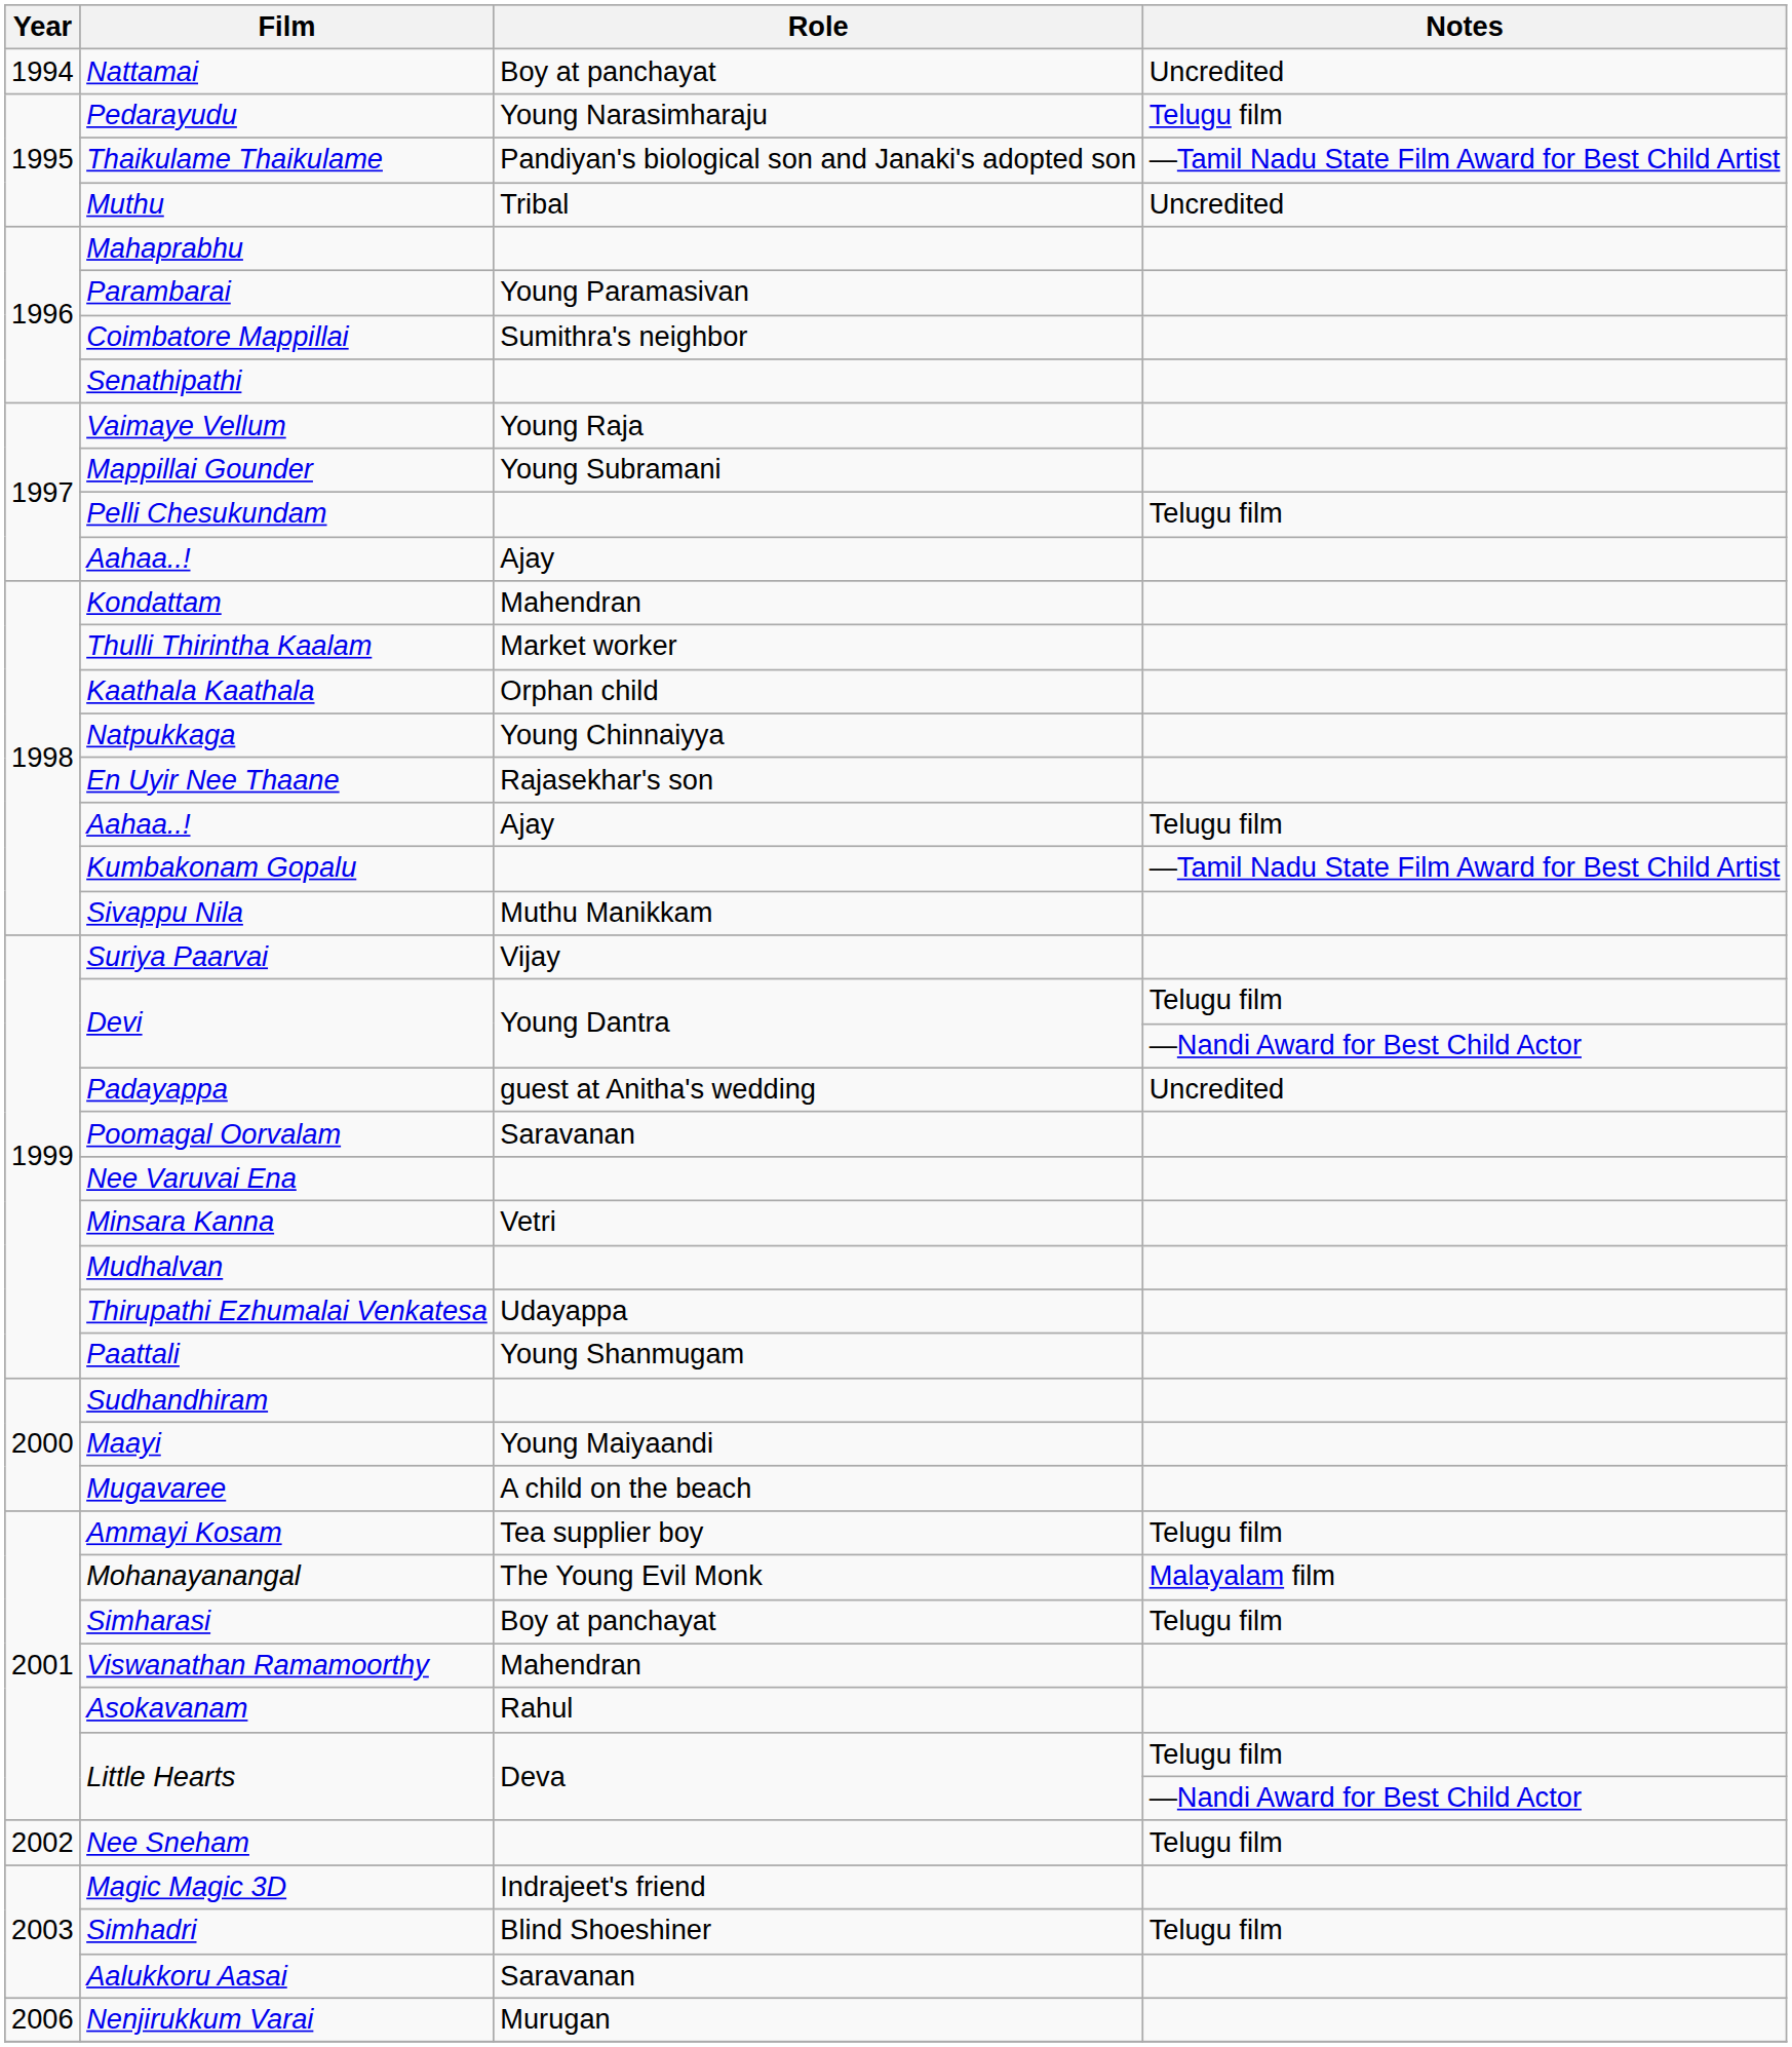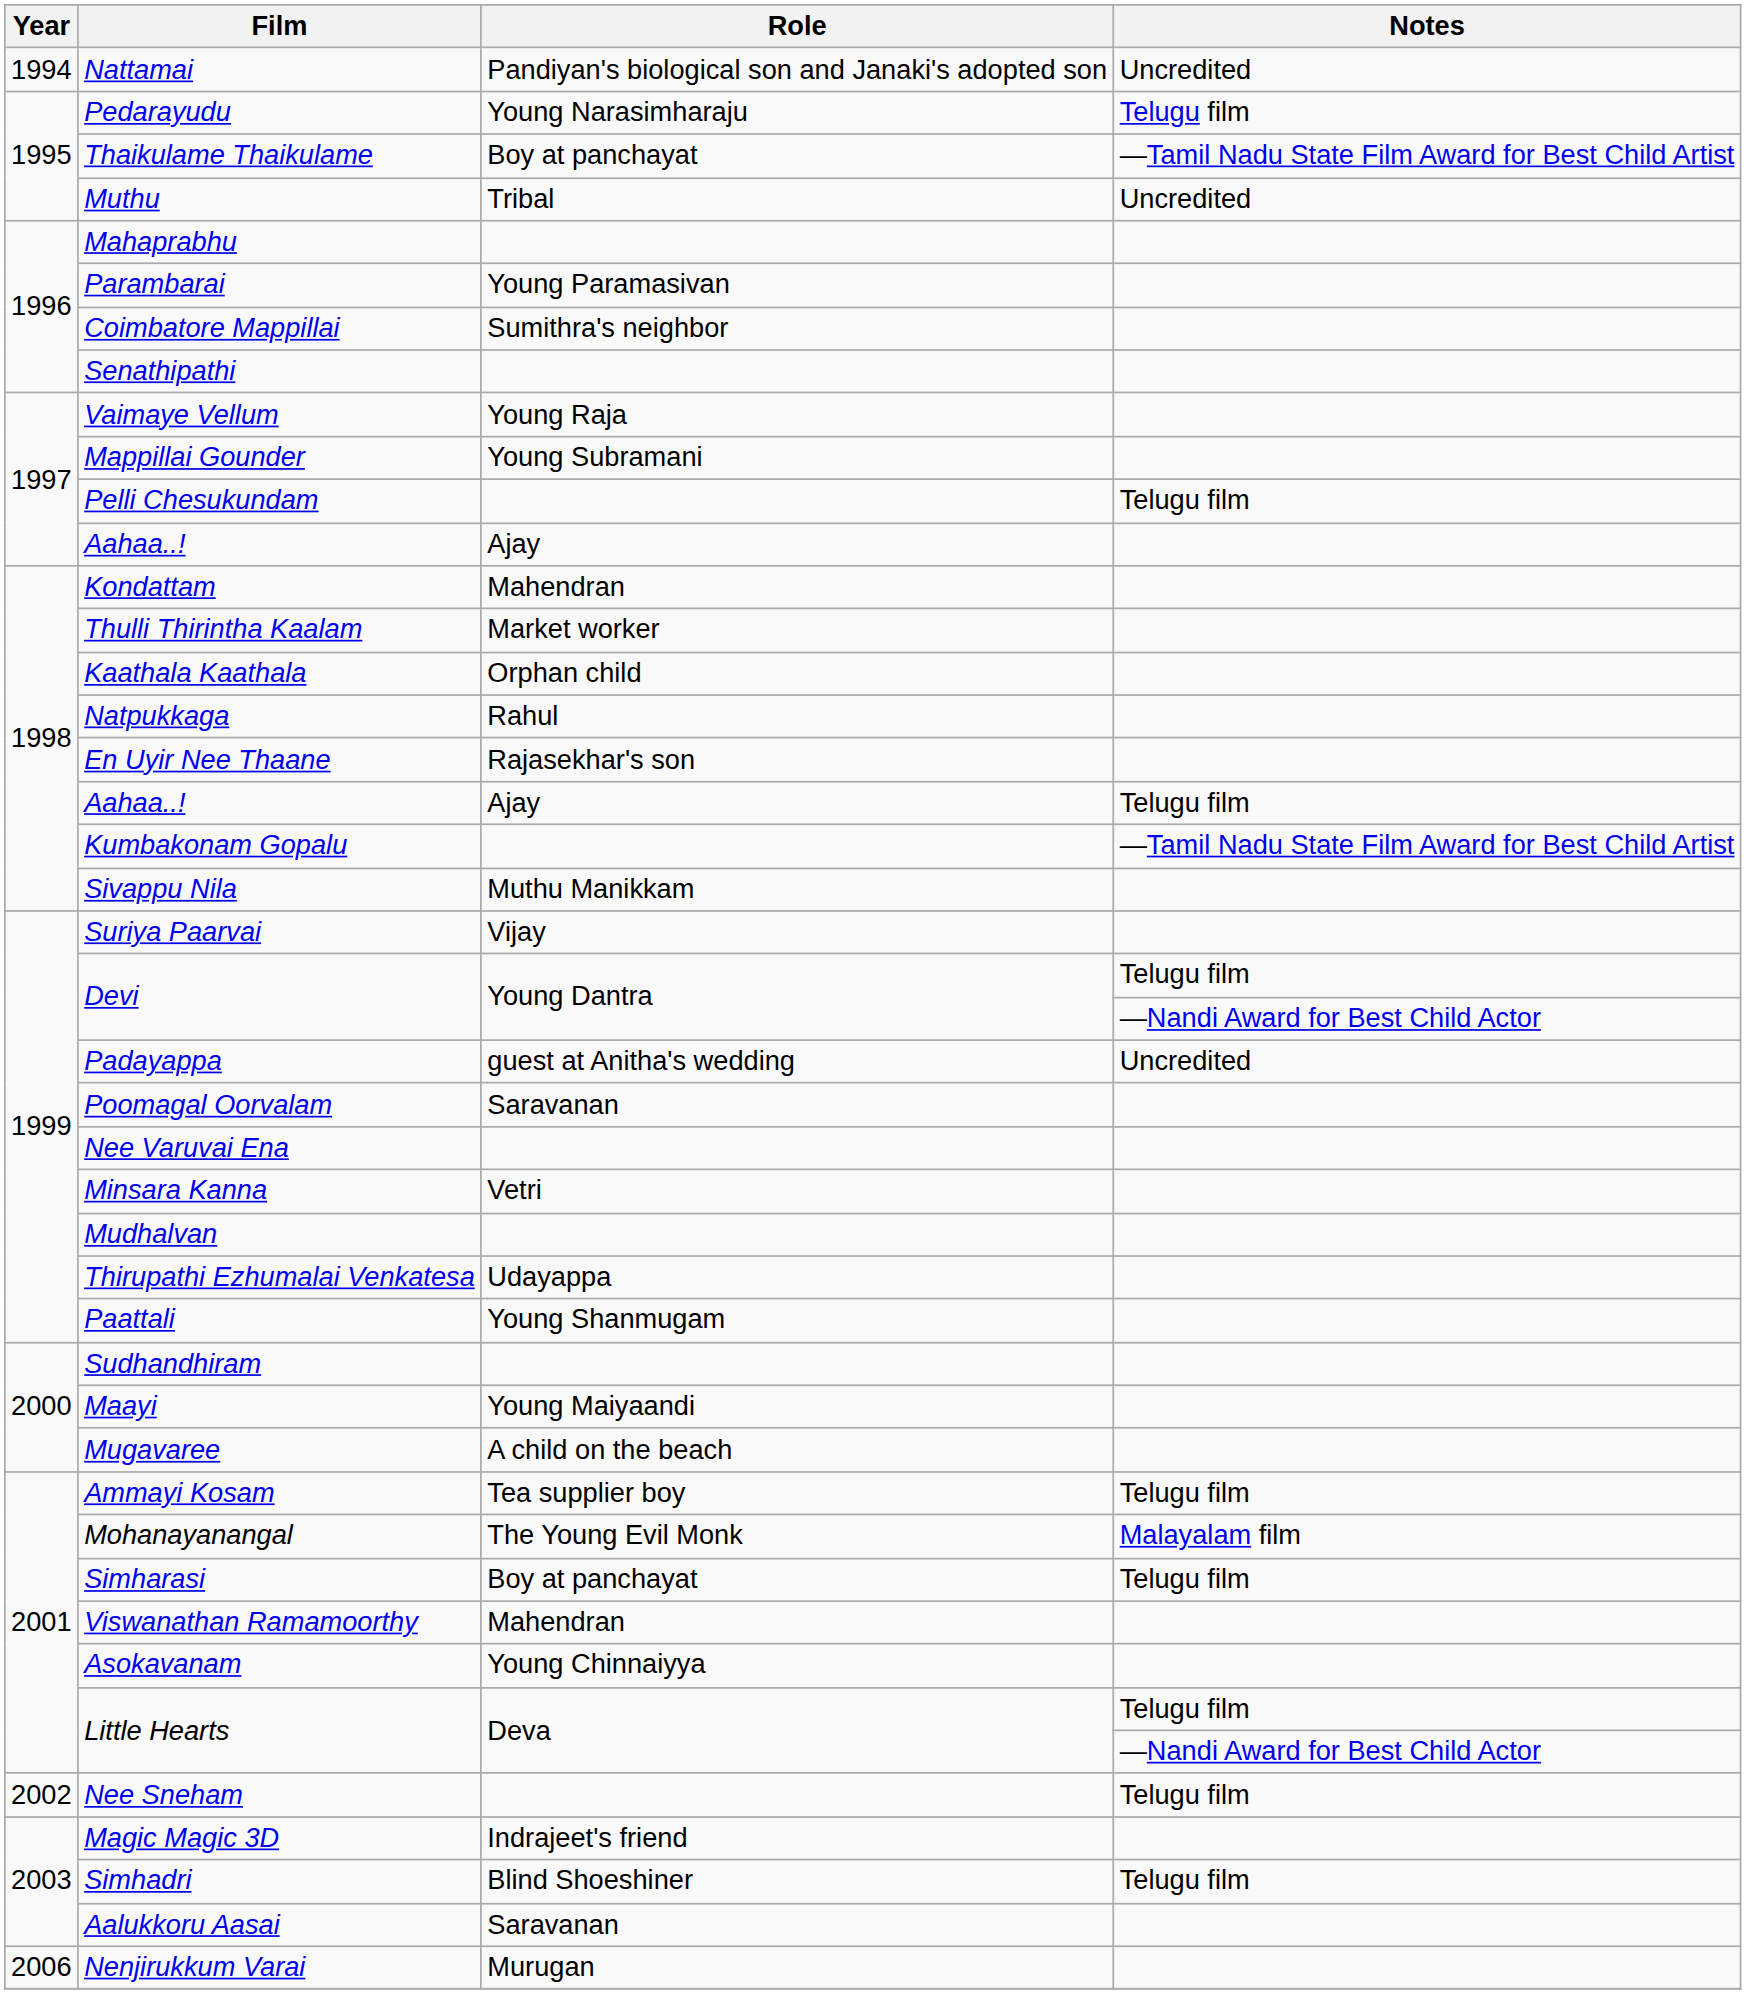 <table class="wikitable sortable">
 <tr>
 <th scope="col">Year</th>
 <th scope="col">Film</th>
 <th scope="col">Role</th>
 <th class="unsortable" scope="col">Notes</th>
 </tr>
 <tr>
 <td>1994</td>
 <td><em><a href='#'>Nattamai</a></em></td>
-<td>Boy at panchayat</td>
+<td>Pandiyan's biological son and Janaki's adopted son</td>
 <td>Uncredited</td>
 </tr>
 <tr>
 <td rowspan="3">1995</td>
 <td><em><a href='#'>Pedarayudu</a></em></td>
 <td>Young Narasimharaju</td>
 <td><a href='#'>Telugu</a> film</td>
 </tr>
 <tr>
 <td><em><a href='#'>Thaikulame Thaikulame</a></em></td>
-<td>Pandiyan's biological son and Janaki's adopted son</td>
+<td>Boy at panchayat</td>
 <td>—<a href='#'>Tamil Nadu State Film Award for Best Child Artist</a></td>
 </tr>
 <tr>
 <td><em><a href='#'>Muthu</a></em></td>
 <td>Tribal</td>
 <td>Uncredited</td>
 </tr>
 <tr>
 <td rowspan="4">1996</td>
 <td><em><a href='#'>Mahaprabhu</a></em></td>
 <td></td>
 <td></td>
 </tr>
 <tr>
 <td><em><a href='#'>Parambarai</a></em></td>
 <td>Young Paramasivan</td>
 <td></td>
 </tr>
 <tr>
 <td><em><a href='#'>Coimbatore Mappillai</a></em></td>
 <td>Sumithra's neighbor</td>
 <td></td>
 </tr>
 <tr>
 <td><em><a href='#'>Senathipathi</a></em></td>
 <td></td>
 <td></td>
 </tr>
 <tr>
 <td rowspan="4">1997</td>
 <td><em><a href='#'>Vaimaye Vellum</a></em></td>
 <td>Young Raja</td>
 <td></td>
 </tr>
 <tr>
 <td><em><a href='#'>Mappillai Gounder</a></em></td>
 <td>Young Subramani</td>
 <td></td>
 </tr>
 <tr>
 <td><em><a href='#'>Pelli Chesukundam</a></em></td>
 <td></td>
 <td>Telugu film</td>
 </tr>
 <tr>
 <td><em><a href='#'>Aahaa..!</a></em></td>
 <td>Ajay</td>
 <td></td>
 </tr>
 <tr>
 <td rowspan="8">1998</td>
 <td><em><a href='#'>Kondattam</a></em></td>
 <td>Mahendran</td>
 <td></td>
 </tr>
 <tr>
 <td><em><a href='#'>Thulli Thirintha Kaalam</a></em></td>
 <td>Market worker</td>
 <td></td>
 </tr>
 <tr>
 <td><em><a href='#'>Kaathala Kaathala</a></em></td>
 <td>Orphan child</td>
 <td></td>
 </tr>
 <tr>
 <td><em><a href='#'>Natpukkaga</a></em></td>
-<td>Young Chinnaiyya</td>
+<td>Rahul</td>
 <td></td>
 </tr>
 <tr>
 <td><em><a href='#'>En Uyir Nee Thaane</a></em></td>
 <td>Rajasekhar's son</td>
 <td></td>
 </tr>
 <tr>
 <td><em><a href='#'>Aahaa..!</a></em></td>
 <td>Ajay</td>
 <td>Telugu film</td>
 </tr>
 <tr>
 <td><em><a href='#'>Kumbakonam Gopalu</a></em></td>
 <td></td>
 <td>—<a href='#'>Tamil Nadu State Film Award for Best Child Artist</a></td>
 </tr>
 <tr>
 <td><em><a href='#'>Sivappu Nila</a></em></td>
 <td>Muthu Manikkam</td>
 <td></td>
 </tr>
 <tr>
 <td rowspan="10">1999</td>
 <td><em><a href='#'>Suriya Paarvai</a></em></td>
 <td>Vijay</td>
 <td></td>
 </tr>
 <tr>
 <td rowspan="2"><em><a href='#'>Devi</a></em></td>
 <td rowspan="2">Young Dantra</td>
 <td>Telugu film</td>
 </tr>
 <tr>
 <td>—<a href='#'>Nandi Award for Best Child Actor</a></td>
 </tr>
 <tr>
 <td><em><a href='#'>Padayappa</a></em></td>
 <td>guest at Anitha's wedding</td>
 <td>Uncredited</td>
 </tr>
 <tr>
 <td><em><a href='#'>Poomagal Oorvalam</a></em></td>
 <td>Saravanan</td>
 <td></td>
 </tr>
 <tr>
 <td><em><a href='#'>Nee Varuvai Ena</a></em></td>
 <td></td>
 <td></td>
 </tr>
 <tr>
 <td><em><a href='#'>Minsara Kanna</a></em></td>
 <td>Vetri</td>
 <td></td>
 </tr>
 <tr>
 <td><em><a href='#'>Mudhalvan</a></em></td>
 <td></td>
 <td></td>
 </tr>
 <tr>
 <td><em><a href='#'>Thirupathi Ezhumalai Venkatesa</a></em></td>
 <td>Udayappa</td>
 <td></td>
 </tr>
 <tr>
 <td><em><a href='#'>Paattali</a></em></td>
 <td>Young Shanmugam</td>
 <td></td>
 </tr>
 <tr>
 <td rowspan="3">2000</td>
 <td><em><a href='#'>Sudhandhiram</a></em></td>
 <td></td>
 <td></td>
 </tr>
 <tr>
 <td><em><a href='#'>Maayi</a></em></td>
 <td>Young Maiyaandi</td>
 <td></td>
 </tr>
 <tr>
 <td><em><a href='#'>Mugavaree</a></em></td>
 <td>A child on the beach</td>
 <td></td>
 </tr>
 <tr>
 <td rowspan="7">2001</td>
 <td><em><a href='#'>Ammayi Kosam</a></em></td>
 <td>Tea supplier boy</td>
 <td>Telugu film</td>
 </tr>
 <tr>
 <td><em>Mohanayanangal</em></td>
 <td>The Young Evil Monk</td>
 <td><a href='#'>Malayalam</a> film</td>
 </tr>
 <tr>
 <td><em><a href='#'>Simharasi</a></em></td>
 <td>Boy at panchayat</td>
 <td>Telugu film</td>
 </tr>
 <tr>
 <td><em><a href='#'>Viswanathan Ramamoorthy</a></em></td>
 <td>Mahendran</td>
 <td></td>
 </tr>
 <tr>
 <td><em><a href='#'>Asokavanam</a></em></td>
-<td>Rahul</td>
+<td>Young Chinnaiyya</td>
 <td></td>
 </tr>
 <tr>
 <td rowspan="2"><em>Little Hearts</em></td>
 <td rowspan="2">Deva</td>
 <td>Telugu film</td>
 </tr>
 <tr>
 <td>—<a href='#'>Nandi Award for Best Child Actor</a></td>
 </tr>
 <tr>
 <td>2002</td>
 <td><em><a href='#'>Nee Sneham</a></em></td>
 <td></td>
 <td>Telugu film</td>
 </tr>
 <tr>
 <td rowspan="3">2003</td>
 <td><em><a href='#'>Magic Magic 3D</a></em></td>
 <td>Indrajeet's friend</td>
 <td></td>
 </tr>
 <tr>
 <td><em><a href='#'>Simhadri</a></em></td>
 <td>Blind Shoeshiner</td>
 <td>Telugu film</td>
 </tr>
 <tr>
 <td><em><a href='#'>Aalukkoru Aasai</a></em></td>
 <td>Saravanan</td>
 <td></td>
 </tr>
 <tr>
 <td rowspan="1">2006</td>
 <td><em><a href='#'>Nenjirukkum Varai</a></em></td>
 <td>Murugan</td>
 <td></td>
 </tr>
 <tr>
 </tr>
 </table>
